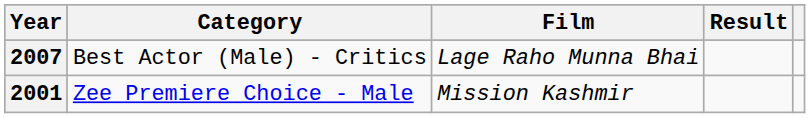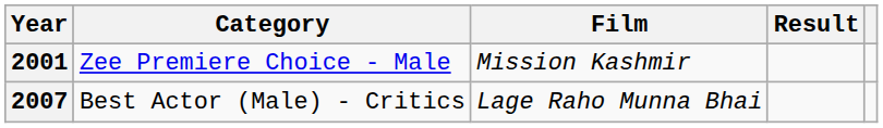 <table class="wikitable">
 <tr>
 <th>Year</th>
 <th>Category</th>
 <th>Film</th>
 <th>Result</th>
 <th></th>
 </tr>
 <tr>
+<th>2001</th>
+<td><a href='#'>Zee Premiere Choice - Male</a></td>
+<td><em>Mission Kashmir</em></td>
+<td></td>
+<td></td>
+</tr>
+<tr>
 <th>2007</th>
 <td>Best Actor (Male) - Critics</td>
 <td><em>Lage Raho Munna Bhai</em></td>
 <td></td>
 <td></td>
 </tr>
-<tr>
-<th>2001</th>
-<td><a href='#'>Zee Premiere Choice - Male</a></td>
-<td><em>Mission Kashmir</em></td>
-<td></td>
-<td></td>
-</tr>
 </table>
